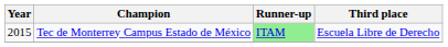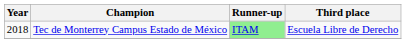 <table class="wikitable sortable">
 <tr>
 <th>Year</th>
 <th>Champion</th>
 <th>Runner-up</th>
 <th>Third place</th>
 </tr>
 <tr>
-<td>2015</td>
+<td>2018</td>
 <td><a href='#'>Tec de Monterrey Campus Estado de México</a></td>
 <td style="background: lightgreen;"><a href='#'>ITAM</a></td>
 <td><a href='#'>Escuela Libre de Derecho</a></td>
 </tr>
 <tr>
 </tr>
 </table>
